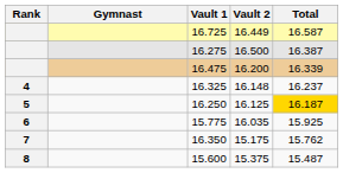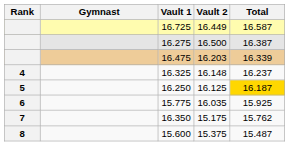 <table class="wikitable sortable" style="text-align:center; font-size:95%">
 <tr>
 <th scope="col" style="width:50px;">Rank</th>
 <th scope="col" style="width:180px;">Gymnast</th>
 <th scope="col" style="width:50px;">Vault 1</th>
 <th scope="col" style="width:50px;">Vault 2</th>
 <th scope="col" style="width:80px;">Total</th>
 </tr>
 <tr style="background:#fffcaf;">
 <th scope=row style="text-align:center"></th>
 <td style="text-align:left;"></td>
 <td>16.725</td>
 <td>16.449</td>
 <td>16.587</td>
 </tr>
 <tr style="background:#e5e5e5;">
 <th scope=row style="text-align:center"></th>
 <td style="text-align:left;"></td>
 <td>16.275</td>
 <td>16.500</td>
 <td>16.387</td>
 </tr>
 <tr style="background:#ec9;">
 <th scope=row style="text-align:center"></th>
 <td style="text-align:left;"></td>
 <td>16.475</td>
-<td>16.200</td>
+<td>16.203</td>
 <td>16.339</td>
 </tr>
 <tr>
 <th scope=row style="text-align:center">4</th>
 <td style="text-align:left;"></td>
 <td>16.325</td>
 <td>16.148</td>
 <td>16.237</td>
 </tr>
 <tr>
 <th scope=row style="text-align:center">5</th>
 <td style="text-align:left;"></td>
 <td>16.250</td>
 <td>16.125</td>
 <td style="background: gold;">16.187</td>
 </tr>
 <tr>
 <th scope=row style="text-align:center">6</th>
 <td style="text-align:left;"></td>
 <td>15.775</td>
 <td>16.035</td>
 <td>15.925</td>
 </tr>
 <tr>
 <th scope=row style="text-align:center">7</th>
 <td style="text-align:left;"></td>
 <td>16.350</td>
 <td>15.175</td>
 <td>15.762</td>
 </tr>
 <tr>
 <th scope=row style="text-align:center">8</th>
 <td style="text-align:left;"></td>
 <td>15.600</td>
 <td>15.375</td>
 <td>15.487</td>
 </tr>
 </table>
